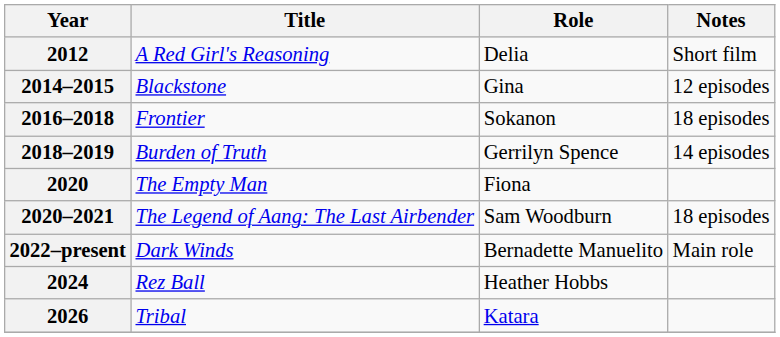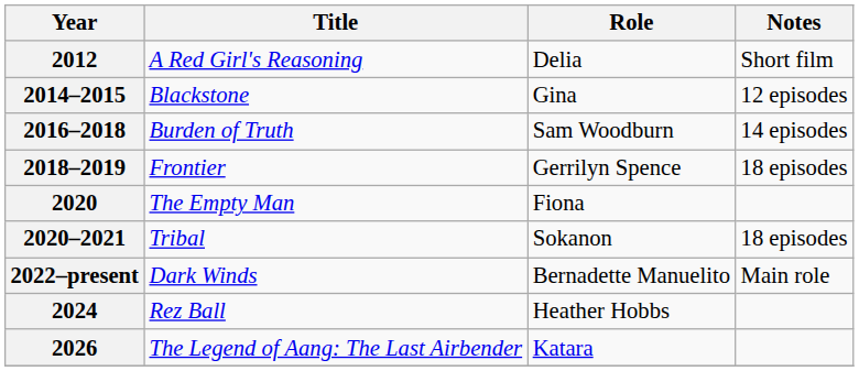 <table class="wikitable plainrowheaders sortable">
 <tr>
 <th scope="col">Year</th>
 <th scope="col">Title</th>
 <th scope="col">Role</th>
 <th scope="col" class="unsortable">Notes</th>
 </tr>
 <tr>
 <th scope="row">2012</th>
 <td><em><a href='#'>A Red Girl's Reasoning</a></em></td>
 <td>Delia</td>
 <td>Short film</td>
 </tr>
 <tr>
 <th scope="row">2014–2015</th>
 <td><em><a href='#'>Blackstone</a></em></td>
 <td>Gina</td>
 <td>12 episodes</td>
 </tr>
 <tr>
 <th scope="row">2016–2018</th>
-<td><em><a href='#'>Frontier</a></em></td>
-<td>Sokanon</td>
-<td>18 episodes</td>
+<td><em><a href='#'>Burden of Truth</a></em></td>
+<td>Sam Woodburn</td>
+<td>14 episodes</td>
 </tr>
 <tr>
 <th scope="row">2018–2019</th>
-<td><em><a href='#'>Burden of Truth</a></em></td>
+<td><em><a href='#'>Frontier</a></em></td>
 <td>Gerrilyn Spence</td>
-<td>14 episodes</td>
+<td>18 episodes</td>
 </tr>
 <tr>
 <th scope="row">2020</th>
 <td><em><a href='#'>The Empty Man</a></em></td>
 <td>Fiona</td>
 <td></td>
 </tr>
 <tr>
 <th scope="row">2020–2021</th>
-<td><em><a href='#'>The Legend of Aang: The Last Airbender</a></em></td>
-<td>Sam Woodburn</td>
+<td><em><a href='#'>Tribal</a></em></td>
+<td>Sokanon</td>
 <td>18 episodes</td>
 </tr>
 <tr>
 <th scope="row">2022–present</th>
 <td><em><a href='#'>Dark Winds</a></em></td>
 <td>Bernadette Manuelito</td>
 <td>Main role</td>
 </tr>
 <tr>
 <th scope="row">2024</th>
 <td><em><a href='#'>Rez Ball</a></em></td>
 <td>Heather Hobbs</td>
 <td></td>
 </tr>
 <tr>
 <th scope="row">2026</th>
-<td><em><a href='#'>Tribal</a></em></td>
+<td><em><a href='#'>The Legend of Aang: The Last Airbender</a></em></td>
 <td><a href='#'>Katara</a></td>
 <td></td>
 </tr>
 <tr>
 </tr>
 </table>
